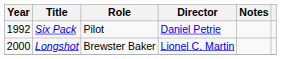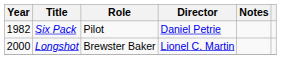 <table class="wikitable">
 <tr>
 <th>Year</th>
 <th>Title</th>
 <th>Role</th>
 <th>Director</th>
 <th>Notes</th>
 <th></th>
 </tr>
 <tr>
-<td>1992</td>
+<td>1982</td>
 <td><em><a href='#'>Six Pack</a></em></td>
 <td>Pilot</td>
 <td><a href='#'>Daniel Petrie</a></td>
 <td></td>
 <td></td>
 </tr>
 <tr>
 <td>2000</td>
 <td><em><a href='#'>Longshot</a></em></td>
 <td>Brewster Baker</td>
 <td><a href='#'>Lionel C. Martin</a></td>
 <td></td>
 <td></td>
 </tr>
 <tr>
 </tr>
 </table>
